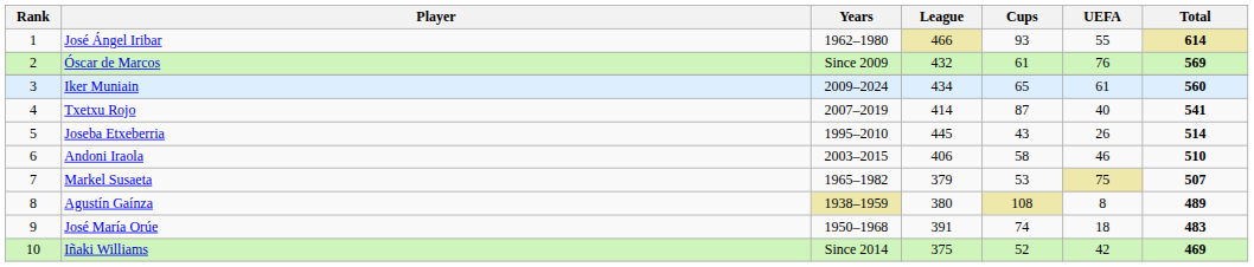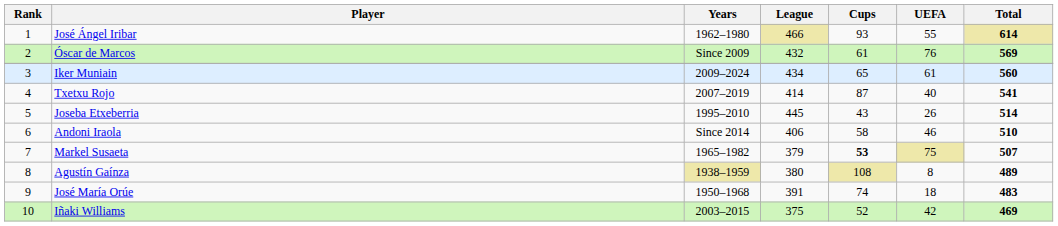 <table class="wikitable sortable" style="background: #f9f9f9; border-collapse: collapse; font-size: 90%; text-align:center" width=100%>
 <tr>
 <th scope=col width="50px">Rank</th>
 <th scope=col class=unsortable>Player</th>
 <th scope=col width="85px">Years</th>
 <th scope=col width="75px">League</th>
 <th scope=col width="75px">Cups</th>
 <th scope=col width="75px">UEFA</th>
 <th scope=col width="100px">Total</th>
 </tr>
 <tr>
 <td>1</td>
 <td style="text-align:left;"> <a href='#'>José Ángel Iribar</a></td>
 <td>1962–1980</td>
 <td bgcolor=EEE8AA>466</td>
 <td>93</td>
 <td>55</td>
 <td bgcolor=EEE8AA><strong>614</strong></td>
 </tr>
 <tr bgcolor=#cff5bc>
 <td>2</td>
 <td style="text-align:left;"> <a href='#'>Óscar de Marcos</a></td>
 <td>Since 2009</td>
 <td>432</td>
 <td>61</td>
 <td>76</td>
 <td><strong>569</strong></td>
 </tr>
 <tr>
 </tr>
 <tr bgcolor="#DDEEFF">
 <td>3</td>
 <td style="text-align:left;"> <a href='#'>Iker Muniain</a></td>
 <td>2009–2024</td>
 <td>434</td>
 <td>65</td>
 <td>61</td>
 <td><strong>560</strong></td>
 </tr>
 <tr>
 <td>4</td>
 <td style="text-align:left;"> <a href='#'>Txetxu Rojo</a></td>
 <td>2007–2019</td>
 <td>414</td>
 <td>87</td>
 <td>40</td>
 <td><strong>541</strong></td>
 </tr>
 <tr>
 <td>5</td>
 <td style="text-align:left;"> <a href='#'>Joseba Etxeberria</a></td>
 <td>1995–2010</td>
 <td>445</td>
 <td>43</td>
 <td>26</td>
 <td><strong>514</strong></td>
 </tr>
 <tr>
 <td>6</td>
 <td style="text-align:left;"> <a href='#'>Andoni Iraola</a></td>
-<td>2003–2015</td>
+<td>Since 2014</td>
 <td>406</td>
 <td>58</td>
 <td>46</td>
 <td><strong>510</strong></td>
 </tr>
 <tr>
 <td>7</td>
 <td style="text-align:left;"> <a href='#'>Markel Susaeta</a></td>
 <td>1965–1982</td>
 <td>379</td>
-<td>53</td>
+<td><strong>53</strong></td>
 <td bgcolor=EEE8AA>75</td>
 <td><strong>507</strong></td>
 </tr>
 <tr>
 <td>8</td>
 <td style="text-align:left;"> <a href='#'>Agustín Gaínza</a></td>
 <td bgcolor=EEE8AA>1938–1959</td>
 <td>380</td>
 <td bgcolor=EEE8AA>108 </td>
 <td>8  </td>
 <td><strong>489</strong></td>
 </tr>
 <tr>
 <td>9</td>
 <td style="text-align:left;"> <a href='#'>José María Orúe</a></td>
 <td>1950–1968</td>
 <td>391</td>
 <td>74</td>
 <td>18 </td>
 <td><strong>483</strong></td>
 </tr>
 <tr bgcolor=#cff5bc>
 <td>10</td>
 <td style="text-align:left;"> <a href='#'>Iñaki Williams</a></td>
-<td>Since 2014</td>
+<td>2003–2015</td>
 <td>375</td>
 <td>52</td>
 <td>42</td>
 <td><strong>469</strong></td>
 </tr>
 </table>
